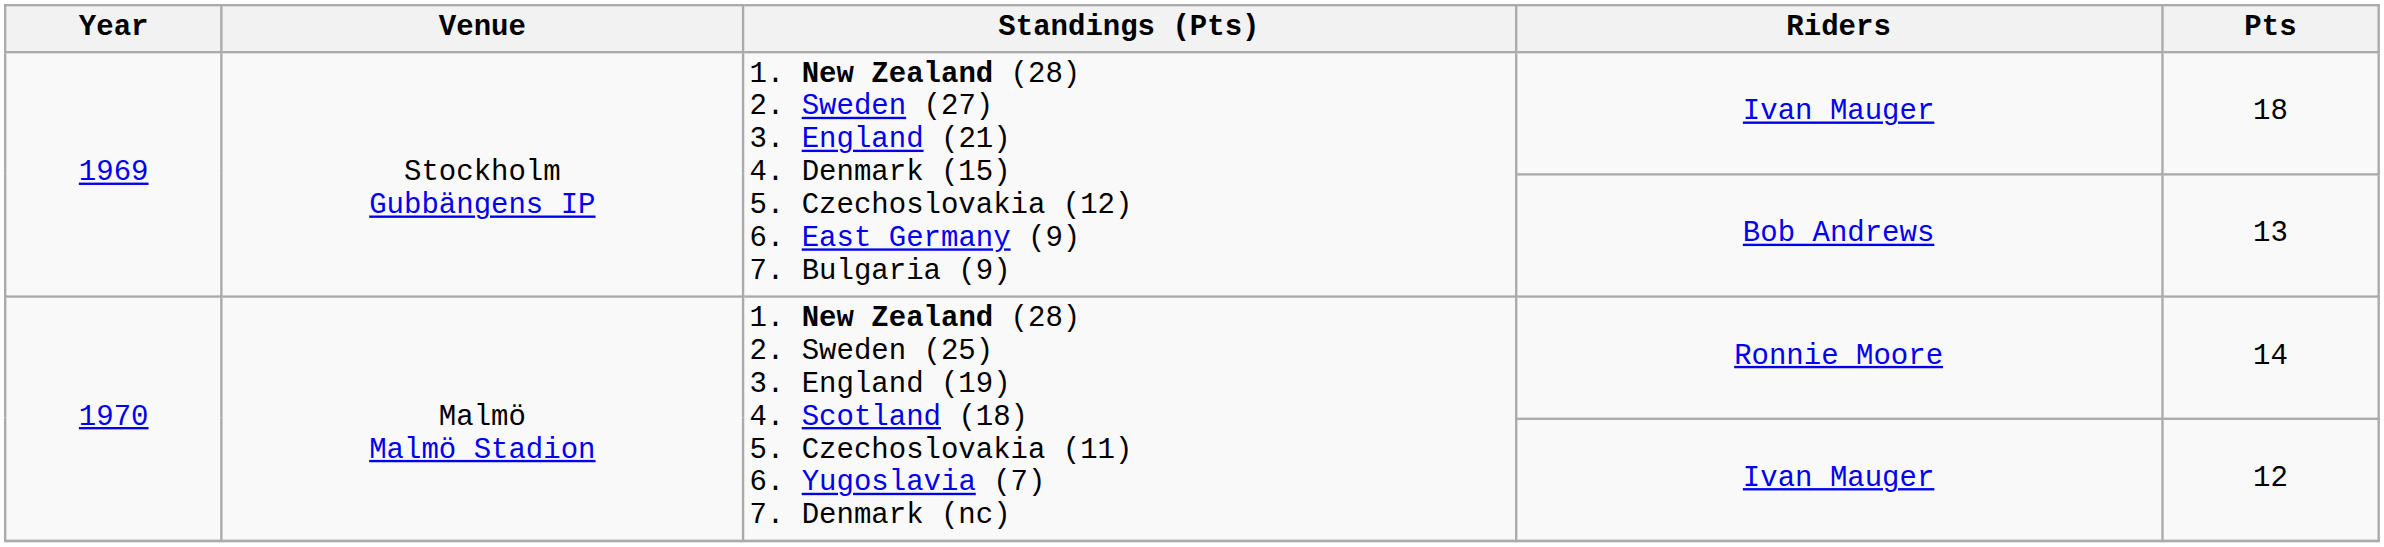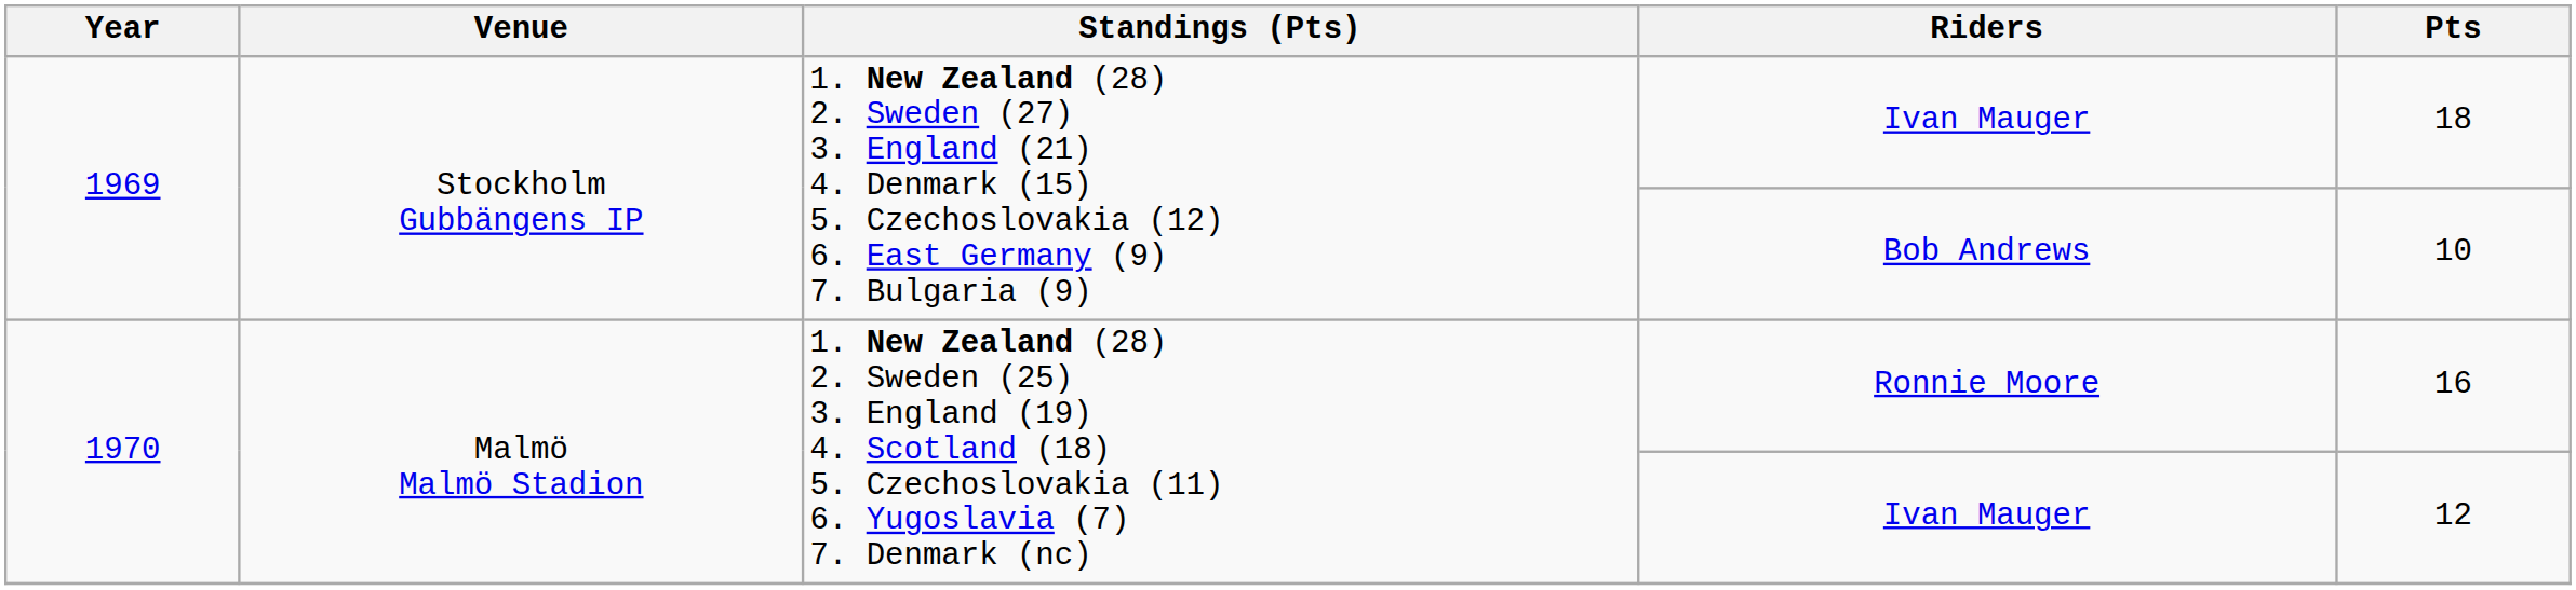 <table class="wikitable"   style="font-size: 95%; width: 80%; text-align: center;">
 <tr>
 <th width=80>Year</th>
 <th width=200>Venue</th>
 <th width=300>Standings (Pts)</th>
 <th width=250>Riders</th>
 <th width=80>Pts</th>
 </tr>
 <tr>
 <td rowspan="2"><a href='#'>1969</a></td>
 <td rowspan="2"><br>Stockholm<br><a href='#'>Gubbängens IP</a></td>
 <td rowspan="2" style="text-align: left;">1.  <strong>New Zealand</strong> (28) <br>2.  <a href='#'>Sweden</a> (27)<br>3.  <a href='#'>England</a> (21)<br>4.  Denmark (15)<br>5.  Czechoslovakia (12)<br>6.  <a href='#'>East Germany</a> (9)<br>7.  Bulgaria (9)</td>
 <td><a href='#'>Ivan Mauger</a></td>
 <td>18</td>
 </tr>
 <tr>
 <td><a href='#'>Bob Andrews</a></td>
-<td>13</td>
+<td>10</td>
 </tr>
 <tr>
 <td rowspan="2"><a href='#'>1970</a></td>
 <td rowspan="2"><br>Malmö<br><a href='#'>Malmö Stadion</a></td>
 <td rowspan="2" style="text-align: left;">1.  <strong>New Zealand</strong> (28) <br>2.  Sweden (25)<br>3.  England (19)<br>4.  <a href='#'>Scotland</a> (18)<br>5.  Czechoslovakia (11)<br>6.  <a href='#'>Yugoslavia</a> (7)<br>7.  Denmark (nc)</td>
 <td><a href='#'>Ronnie Moore</a></td>
-<td>14</td>
+<td>16</td>
 </tr>
 <tr>
 <td><a href='#'>Ivan Mauger</a></td>
 <td>12</td>
 </tr>
 <tr>
 </tr>
 </table>
